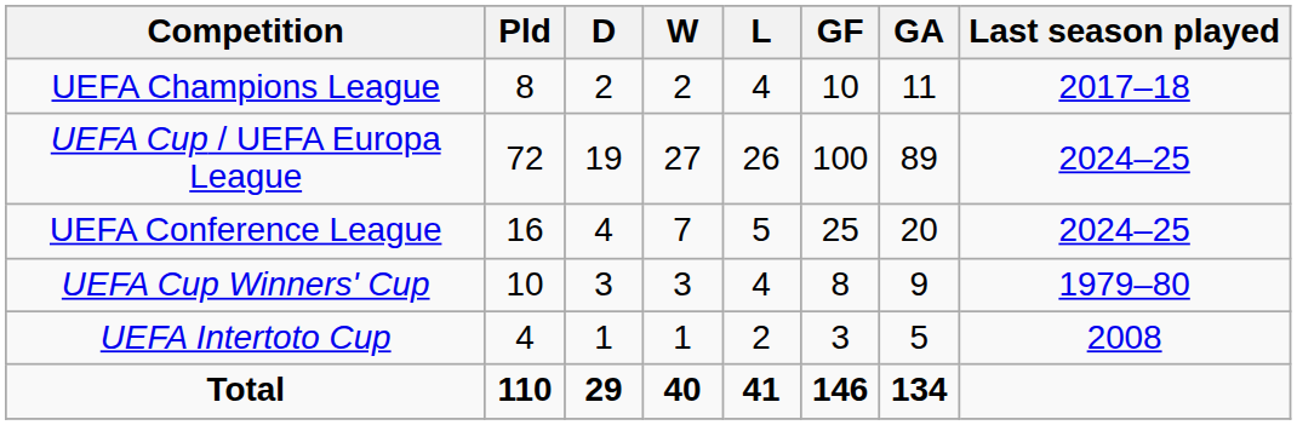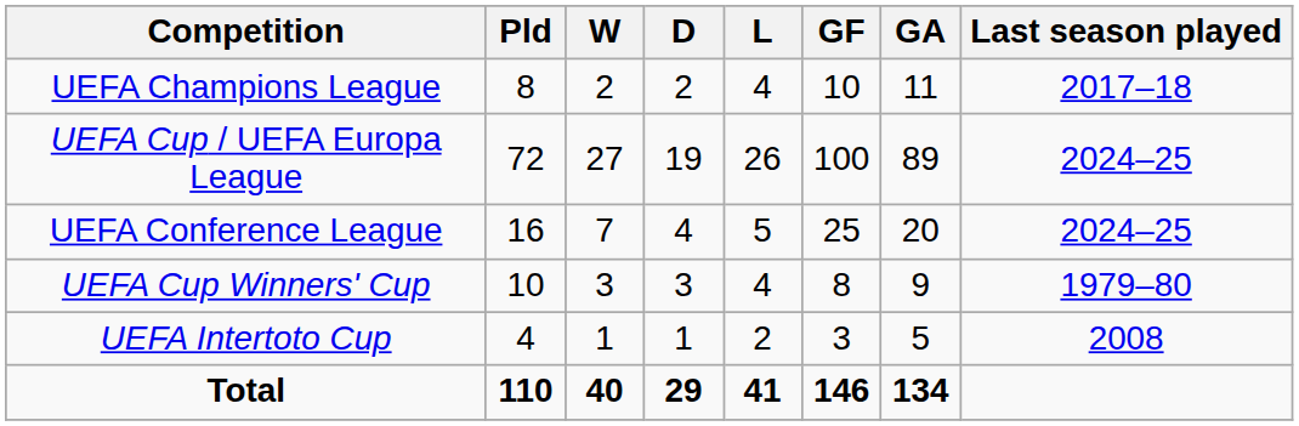 <table class="wikitable" style="text-align: center">
 <tr>
 <th width="220">Competition</th>
 <th width="30">Pld</th>
+<th width="30">W</th>
 <th width="30">D</th>
-<th width="30">W</th>
 <th width="30">L</th>
 <th width="30">GF</th>
 <th width="30">GA</th>
 <th width="150">Last season played</th>
 </tr>
 <tr>
 <td><a href='#'>UEFA Champions League</a></td>
 <td>8</td>
 <td>2</td>
 <td>2</td>
 <td>4</td>
 <td>10</td>
 <td>11</td>
 <td><a href='#'>2017–18</a></td>
 </tr>
 <tr>
 <td><a href='#'><em>UEFA Cup</em> / UEFA Europa League</a></td>
 <td>72</td>
+<td>27</td>
 <td>19</td>
-<td>27</td>
 <td>26</td>
 <td>100</td>
 <td>89</td>
 <td><a href='#'>2024–25</a></td>
 </tr>
 <tr>
 <td><a href='#'>UEFA Conference League</a></td>
 <td>16</td>
+<td>7</td>
 <td>4</td>
-<td>7</td>
 <td>5</td>
 <td>25</td>
 <td>20</td>
 <td><a href='#'>2024–25</a></td>
 </tr>
 <tr>
 <td><em><a href='#'>UEFA Cup Winners' Cup</a></em></td>
 <td>10</td>
 <td>3</td>
 <td>3</td>
 <td>4</td>
 <td>8</td>
 <td>9</td>
 <td><a href='#'>1979–80</a></td>
 </tr>
 <tr>
 <td><em><a href='#'>UEFA Intertoto Cup</a></em></td>
 <td>4</td>
 <td>1</td>
 <td>1</td>
 <td>2</td>
 <td>3</td>
 <td>5</td>
 <td><a href='#'>2008</a></td>
 </tr>
 <tr>
 <td><strong>Total</strong></td>
 <td><strong>110</strong></td>
+<td><strong>40</strong></td>
 <td><strong>29</strong></td>
-<td><strong>40</strong></td>
 <td><strong>41</strong></td>
 <td><strong>146</strong></td>
 <td><strong>134</strong></td>
 <td></td>
 </tr>
 </table>
